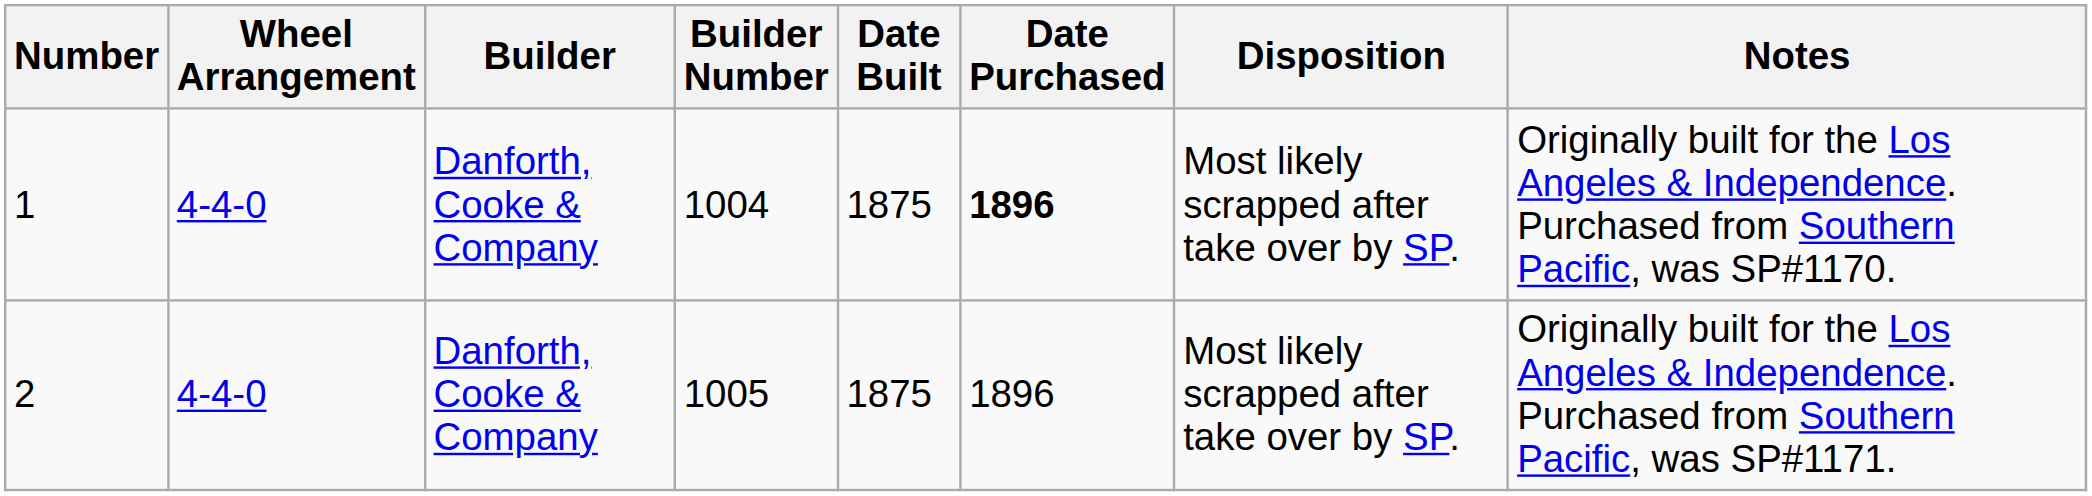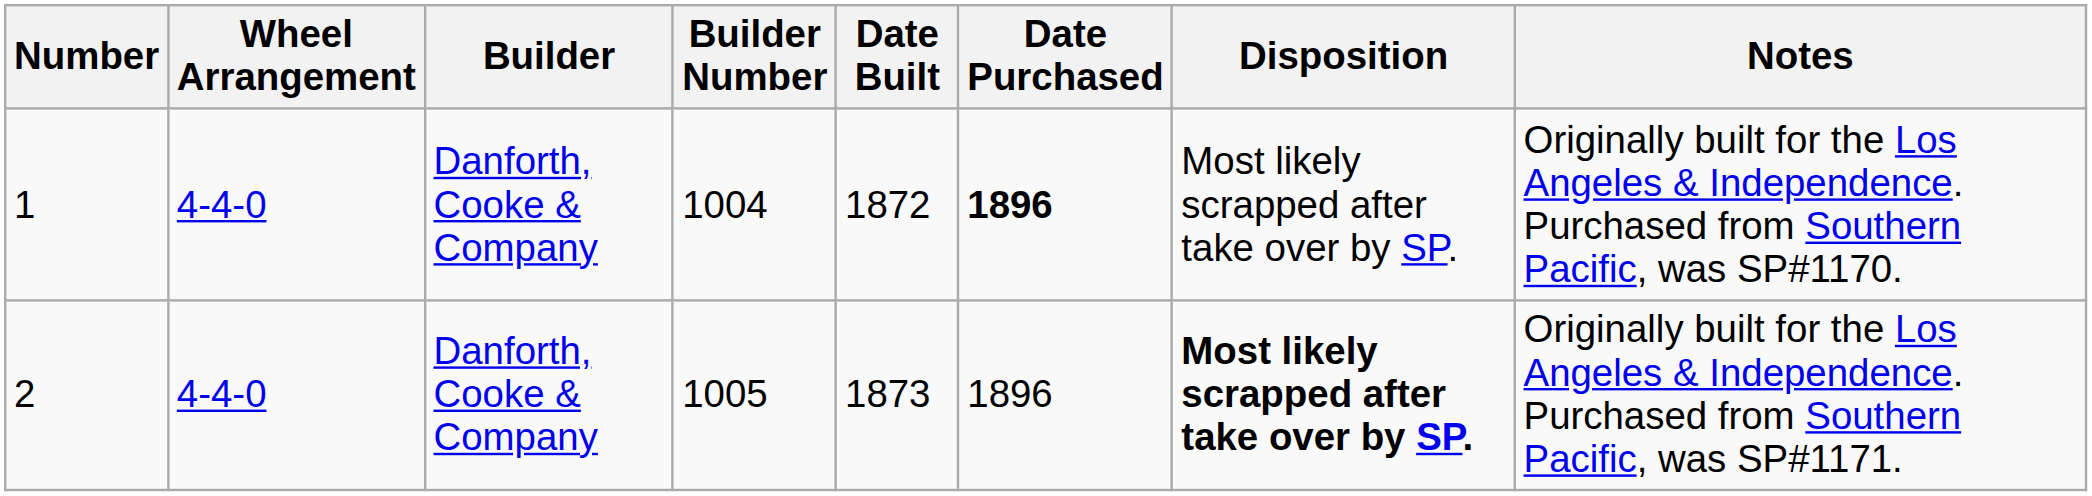 <table class="wikitable">
 <tr>
 <th>Number</th>
 <th>Wheel<br>Arrangement</th>
 <th>Builder</th>
 <th>Builder<br>Number</th>
 <th>Date Built</th>
 <th>Date<br>Purchased</th>
 <th>Disposition</th>
 <th>Notes</th>
 </tr>
 <tr>
 <td>1</td>
 <td><a href='#'>4-4-0</a></td>
 <td><a href='#'>Danforth, Cooke & Company</a></td>
 <td>1004</td>
-<td>1875</td>
+<td>1872</td>
 <td><strong>1896</strong></td>
 <td>Most likely scrapped after take over by <a href='#'>SP</a>.</td>
 <td>Originally built for the <a href='#'>Los Angeles & Independence</a>. Purchased from <a href='#'>Southern Pacific</a>, was SP#1170.</td>
 </tr>
 <tr>
 <td>2</td>
 <td><a href='#'>4-4-0</a></td>
 <td><a href='#'>Danforth, Cooke & Company</a></td>
 <td>1005</td>
-<td>1875</td>
+<td>1873</td>
 <td>1896</td>
-<td>Most likely scrapped after take over by <a href='#'>SP</a>.</td>
+<td><strong>Most likely scrapped after take over by <a href='#'>SP</a>.</strong></td>
 <td>Originally built for the <a href='#'>Los Angeles & Independence</a>. Purchased from <a href='#'>Southern Pacific</a>, was SP#1171.</td>
 </tr>
 </table>
